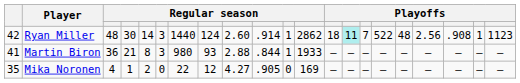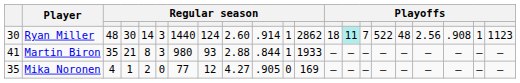 <table class="wikitable plainrowheaders" style="text-align:center;">
 <tr>
 <th scope="col" rowspan="2"></th>
 <th scope="col" rowspan="2">Player</th>
 <th scope=colgroup colspan=10>Regular season</th>
 <th scope=colgroup colspan=9>Playoffs</th>
 </tr>
 <tr>
 <th scope="col"></th>
 <th scope="col"></th>
 <th scope="col"></th>
 <th scope="col"></th>
 <th scope="col"></th>
 <th scope="col"></th>
 <th scope="col"></th>
 <th scope="col"></th>
 <th scope="col"></th>
 <th scope="col"></th>
 <th scope="col"></th>
 <th scope="col"></th>
 <th scope="col"></th>
 <th scope="col"></th>
 <th scope="col"></th>
 <th scope="col"></th>
 <th scope="col"></th>
 <th scope="col"></th>
 <th scope="col"></th>
 </tr>
 <tr>
-<td scope="row">42</td>
+<td scope="row">30</td>
 <td align="left"><a href='#'>Ryan Miller</a></td>
 <td>48</td>
 <td>30</td>
 <td>14</td>
 <td>3</td>
 <td>1440</td>
 <td>124</td>
 <td>2.60</td>
 <td>.914</td>
 <td>1</td>
 <td>2862</td>
 <td>18</td>
 <td style="background: paleturquoise;">11</td>
 <td>7</td>
 <td>522</td>
 <td>48</td>
 <td>2.56</td>
 <td>.908</td>
 <td>1</td>
 <td>1123</td>
 </tr>
 <tr>
 <td scope="row">41</td>
 <td align="left"><a href='#'>Martin Biron</a></td>
-<td>36</td>
+<td>35</td>
 <td>21</td>
 <td>8</td>
 <td>3</td>
 <td>980</td>
 <td>93</td>
 <td>2.88</td>
 <td>.844</td>
 <td>1</td>
 <td>1933</td>
 <td>—</td>
 <td>—</td>
 <td>—</td>
 <td>—</td>
 <td>—</td>
 <td>—</td>
 <td>—</td>
 <td>—</td>
 <td>—</td>
 </tr>
 <tr>
 <td scope="row">35</td>
 <td align="left"><a href='#'>Mika Noronen</a></td>
 <td>4</td>
 <td>1</td>
 <td>2</td>
 <td>0</td>
-<td>22</td>
+<td>77</td>
 <td>12</td>
 <td>4.27</td>
 <td>.905</td>
 <td>0</td>
 <td>169</td>
 <td>—</td>
 <td>—</td>
 <td>—</td>
 <td>—</td>
 <td>—</td>
 <td>—</td>
 <td>—</td>
 <td>—</td>
 <td>—</td>
 </tr>
 </table>
